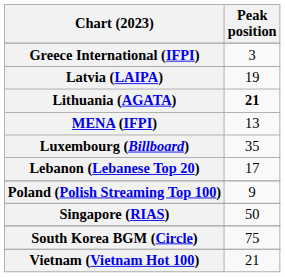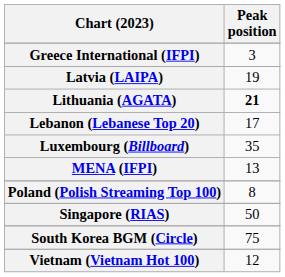 <table class="wikitable sortable plainrowheaders" style="text-align:center">
 <tr>
 <th scope="col">Chart (2023)</th>
 <th scope="col">Peak<br>position</th>
 </tr>
 <tr>
 </tr>
 <tr>
 </tr>
 <tr>
 </tr>
 <tr>
 </tr>
 <tr>
 </tr>
 <tr>
 </tr>
 <tr>
 </tr>
 <tr>
 <th scope="row">Greece International (<a href='#'>IFPI</a>)</th>
 <td>3</td>
 </tr>
 <tr>
 </tr>
 <tr>
 </tr>
 <tr>
 </tr>
 <tr>
 <th scope="row">Latvia (<a href='#'>LAIPA</a>)</th>
 <td>19</td>
 </tr>
 <tr>
 <th scope="row">Lithuania (<a href='#'>AGATA</a>)</th>
 <td><strong>21</strong></td>
 </tr>
 <tr>
-<th scope="row"><a href='#'>MENA</a> (<a href='#'>IFPI</a>)</th>
-<td>13</td>
+<th scope="row">Lebanon (<a href='#'>Lebanese Top 20</a>)</th>
+<td>17</td>
 </tr>
 <tr>
 <th scope="row">Luxembourg (<em><a href='#'>Billboard</a></em>)</th>
 <td>35</td>
 </tr>
 <tr>
-<th scope="row">Lebanon (<a href='#'>Lebanese Top 20</a>)</th>
-<td>17</td>
+<th scope="row"><a href='#'>MENA</a> (<a href='#'>IFPI</a>)</th>
+<td>13</td>
 </tr>
 <tr>
 </tr>
 <tr>
 </tr>
 <tr>
 </tr>
 <tr>
 <th scope="row">Poland (<a href='#'>Polish Streaming Top 100</a>)</th>
-<td>9</td>
+<td>8</td>
 </tr>
 <tr>
 </tr>
 <tr>
 <th scope="row">Singapore (<a href='#'>RIAS</a>)</th>
 <td>50</td>
 </tr>
 <tr>
 </tr>
 <tr>
 <th scope="row">South Korea BGM (<a href='#'>Circle</a>)</th>
 <td>75</td>
 </tr>
 <tr>
 </tr>
 <tr>
 </tr>
 <tr>
 </tr>
 <tr>
 </tr>
 <tr>
 </tr>
 <tr>
 </tr>
 <tr>
 <th scope="row">Vietnam (<a href='#'>Vietnam Hot 100</a>)</th>
-<td>21</td>
+<td>12</td>
 </tr>
 </table>
